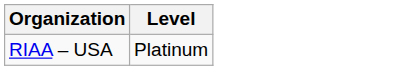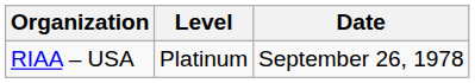 <table class="wikitable">
 <tr>
 <th>Organization</th>
 <th>Level</th>
+<th>Date</th>
 </tr>
 <tr>
 <td align="left"><a href='#'>RIAA</a> – USA</td>
 <td align="left">Platinum</td>
+<td align="left">September 26, 1978</td>
 </tr>
 </table>
